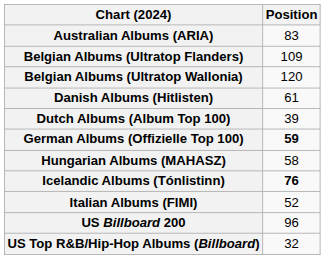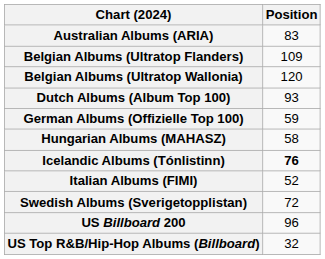 <table class="wikitable sortable plainrowheaders" style="text-align:center">
 <tr>
 <th scope="col">Chart (2024)</th>
 <th scope="col">Position</th>
 </tr>
 <tr>
 <th scope="row">Australian Albums (ARIA)</th>
 <td>83</td>
 </tr>
 <tr>
 <th scope="row">Belgian Albums (Ultratop Flanders)</th>
 <td>109</td>
 </tr>
 <tr>
 <th scope="row">Belgian Albums (Ultratop Wallonia)</th>
 <td>120</td>
 </tr>
 <tr>
-<th scope="row">Danish Albums (Hitlisten)</th>
-<td>61</td>
-</tr>
-<tr>
 <th scope="row">Dutch Albums (Album Top 100)</th>
-<td>39</td>
+<td>93</td>
 </tr>
 <tr>
 <th scope="row">German Albums (Offizielle Top 100)</th>
-<td><strong>59</strong></td>
+<td>59</td>
 </tr>
 <tr>
 <th scope="row">Hungarian Albums (MAHASZ)</th>
 <td>58</td>
 </tr>
 <tr>
 <th scope="row">Icelandic Albums (Tónlistinn)</th>
 <td><strong>76</strong></td>
 </tr>
 <tr>
 <th scope="row">Italian Albums (FIMI)</th>
 <td>52</td>
 </tr>
 <tr>
+<th scope="row">Swedish Albums (Sverigetopplistan)</th>
+<td>72</td>
+</tr>
+<tr>
 <th scope="row">US <em>Billboard</em> 200</th>
 <td>96</td>
 </tr>
 <tr>
 <th scope="row">US Top R&B/Hip-Hop Albums (<em>Billboard</em>)</th>
 <td>32</td>
 </tr>
 </table>
